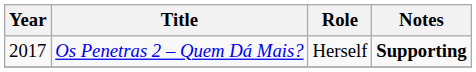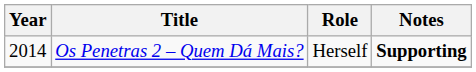 <table class="wikitable" style="font-size: 90%;">
 <tr>
 <th>Year</th>
 <th>Title</th>
 <th>Role</th>
 <th>Notes</th>
 </tr>
 <tr>
-<td>2017</td>
+<td>2014</td>
 <td><em><a href='#'>Os Penetras 2 – Quem Dá Mais?</a></em></td>
 <td>Herself</td>
 <td><strong>Supporting</strong></td>
 </tr>
 <tr>
 </tr>
 </table>
